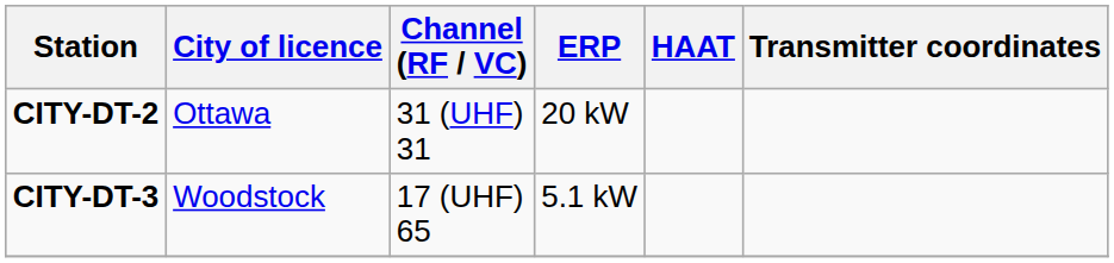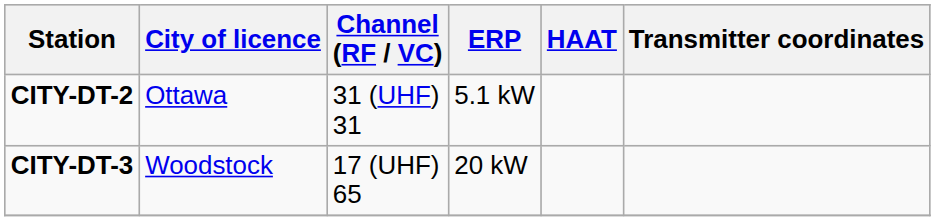 <table class="wikitable">
 <tr>
 <th>Station</th>
 <th><a href='#'>City of licence</a></th>
 <th><a href='#'>Channel</a><br>(<a href='#'>RF</a> / <a href='#'>VC</a>)</th>
 <th><a href='#'>ERP</a></th>
 <th><a href='#'>HAAT</a></th>
 <th>Transmitter coordinates</th>
 </tr>
 <tr style="vertical-align: top; text-align: left;">
 <td><strong>CITY-DT-2</strong></td>
 <td><a href='#'>Ottawa</a></td>
 <td>31 (<a href='#'>UHF</a>)<br>31</td>
-<td>20 kW</td>
+<td>5.1 kW</td>
 <td></td>
 <td></td>
 </tr>
 <tr style="vertical-align: top; text-align: left;">
 <td><strong>CITY-DT-3</strong></td>
 <td><a href='#'>Woodstock</a></td>
 <td>17 (UHF)<br>65</td>
-<td>5.1 kW</td>
+<td>20 kW</td>
 <td></td>
 <td></td>
 </tr>
 <tr style="vertical-align: top; text-align: left;">
 </tr>
 </table>
